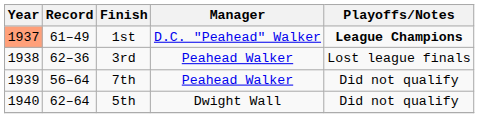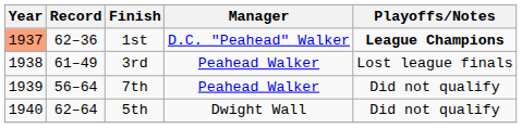 <table class="wikitable" style="text-align:center">
 <tr>
 <th>Year</th>
 <th>Record</th>
 <th>Finish</th>
 <th>Manager</th>
 <th>Playoffs/Notes</th>
 </tr>
 <tr align=center>
 <td style="background: lightsalmon;">1937</td>
-<td>61–49</td>
+<td>62–36</td>
 <td>1st</td>
 <td><a href='#'>D.C. "Peahead" Walker</a></td>
 <td><strong>League Champions</strong></td>
 </tr>
 <tr align=center>
 <td>1938</td>
-<td>62–36</td>
+<td>61–49</td>
 <td>3rd</td>
 <td><a href='#'>Peahead Walker</a></td>
 <td>Lost league finals</td>
 </tr>
 <tr align=center>
 <td>1939</td>
 <td>56–64</td>
 <td>7th</td>
 <td><a href='#'>Peahead Walker</a></td>
 <td>Did not qualify</td>
 </tr>
 <tr align=center>
 <td>1940</td>
 <td>62–64</td>
 <td>5th</td>
 <td>Dwight Wall</td>
 <td>Did not qualify</td>
 </tr>
 <tr align=center>
 </tr>
 </table>
